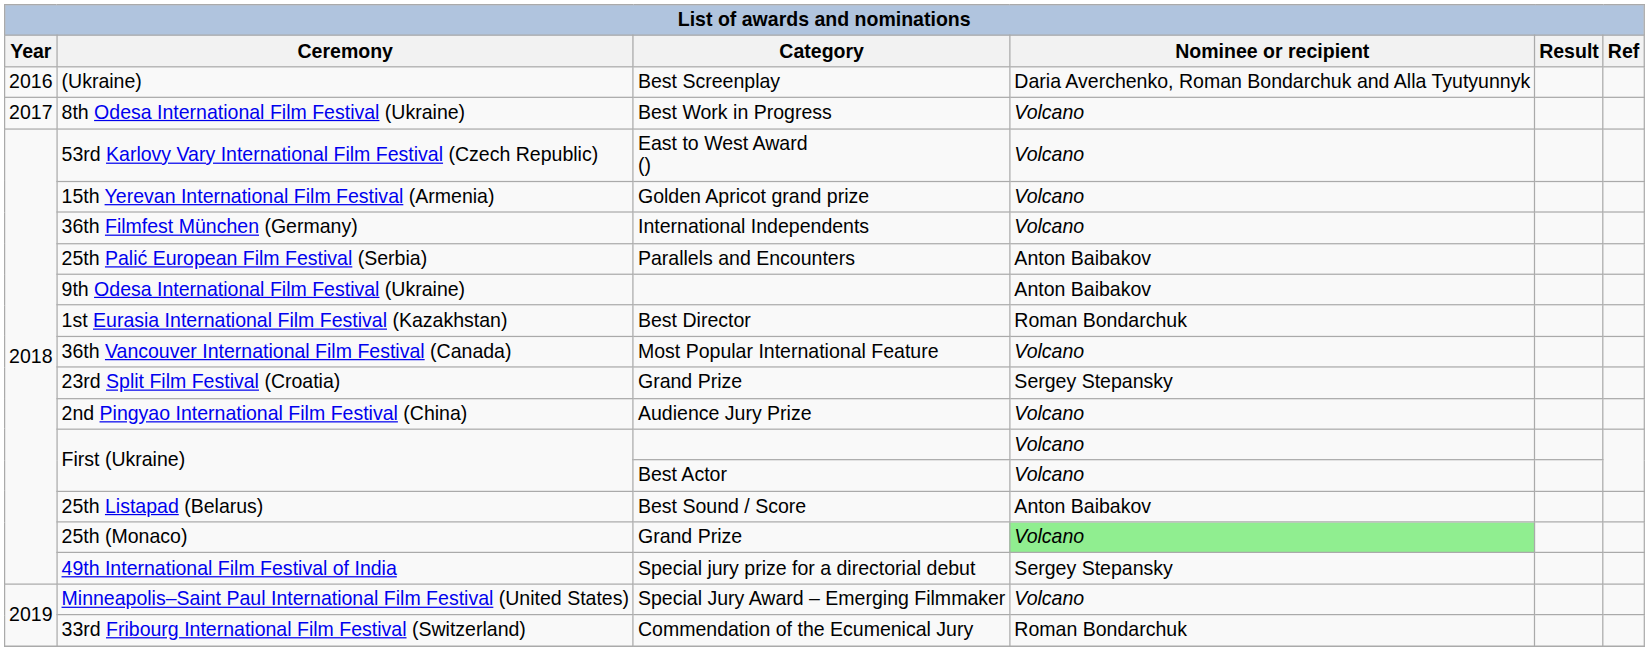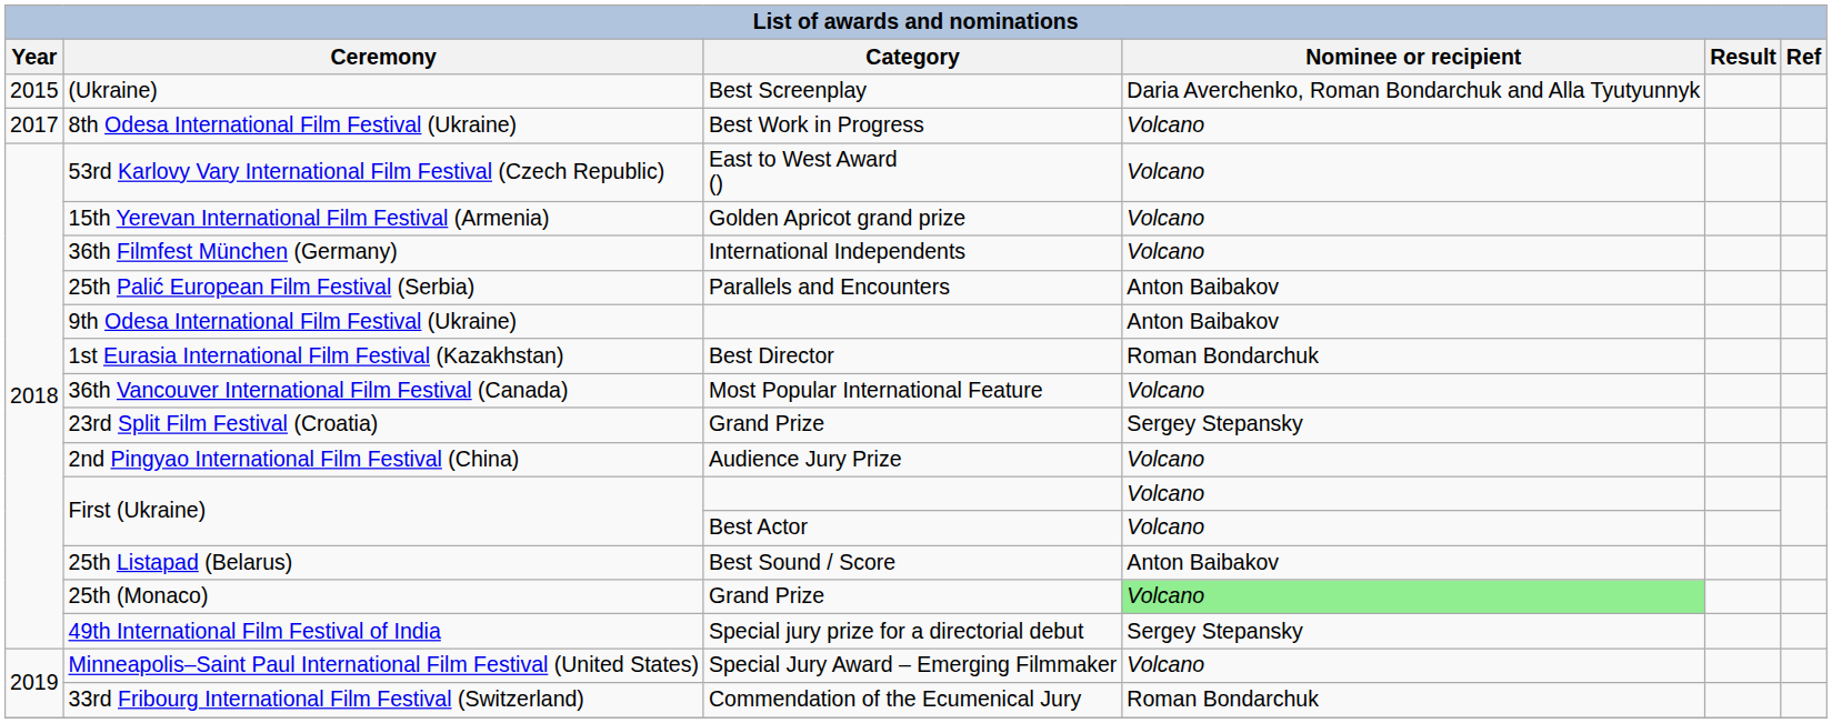 <table class="wikitable sortable" >
 <tr style="background:#ccc; text-align:center;">
 <th colspan="6" style="background: LightSteelBlue;">List of awards and nominations</th>
 </tr>
 <tr style="background:#ccc; text-align:center;">
 <th>Year</th>
 <th>Ceremony</th>
 <th>Category</th>
 <th>Nominee or recipient</th>
 <th>Result</th>
 <th>Ref</th>
 </tr>
 <tr>
-<td style="text-align: center;" rowspan=1>2016</td>
+<td style="text-align: center;" rowspan=1>2015</td>
 <td> (Ukraine)</td>
 <td>Best Screenplay</td>
 <td>Daria Averchenko, Roman Bondarchuk and Alla Tyutyunnyk</td>
 <td></td>
 <td></td>
 </tr>
 <tr>
 <td style="text-align: center;" rowspan=1>2017</td>
 <td>8th <a href='#'>Odesa International Film Festival</a> (Ukraine)</td>
 <td>Best Work in Progress</td>
 <td><em>Volcano</em></td>
 <td></td>
 <td></td>
 </tr>
 <tr>
 <td style="text-align: center;" rowspan=14>2018</td>
 <td>53rd <a href='#'>Karlovy Vary International Film Festival</a> (Czech Republic)</td>
 <td rowspan=1>East to West Award <br> ()</td>
 <td rowspan=1><em>Volcano</em></td>
 <td></td>
 <td></td>
 </tr>
 <tr>
 <td>15th <a href='#'>Yerevan International Film Festival</a> (Armenia)</td>
 <td rowspan=1>Golden Apricot grand prize</td>
 <td rowspan=1><em>Volcano</em></td>
 <td></td>
 <td></td>
 </tr>
 <tr>
 <td rowspan=1>36th <a href='#'>Filmfest München</a> (Germany)</td>
 <td rowspan=1>International Independents</td>
 <td rowspan=1><em>Volcano</em></td>
 <td></td>
 <td rowspan=1></td>
 </tr>
 <tr>
 <td>25th <a href='#'>Palić European Film Festival</a> (Serbia)</td>
 <td>Parallels and Encounters</td>
 <td rowspan=1>Anton Baibakov</td>
 <td></td>
 <td rowspan=1></td>
 </tr>
 <tr>
 <td>9th <a href='#'>Odesa International Film Festival</a> (Ukraine)</td>
 <td></td>
 <td rowspan=1>Anton Baibakov</td>
 <td></td>
 <td></td>
 </tr>
 <tr>
 <td>1st <a href='#'>Eurasia International Film Festival</a> (Kazakhstan)</td>
 <td>Best Director</td>
 <td>Roman Bondarchuk</td>
 <td></td>
 <td></td>
 </tr>
 <tr>
 <td>36th <a href='#'>Vancouver International Film Festival</a> (Canada)</td>
 <td>Most Popular International Feature</td>
 <td><em>Volcano</em></td>
 <td></td>
 <td></td>
 </tr>
 <tr>
 <td>23rd <a href='#'>Split Film Festival</a> (Croatia)</td>
 <td>Grand Prize</td>
 <td rowspan=1>Sergey Stepansky</td>
 <td></td>
 <td rowspan=1></td>
 </tr>
 <tr>
 <td rowspan=1>2nd <a href='#'>Pingyao International Film Festival</a> (China)</td>
 <td rowspan=1>Audience Jury Prize</td>
 <td rowspan=1><em>Volcano</em></td>
 <td></td>
 <td rowspan=1></td>
 </tr>
 <tr>
 <td rowspan=2>First  (Ukraine)</td>
 <td rowspan=1></td>
 <td rowspan=1><em>Volcano</em></td>
 <td></td>
 <td rowspan=2></td>
 </tr>
 <tr>
 <td rowspan=1>Best Actor</td>
 <td><em>Volcano</em></td>
 <td></td>
 </tr>
 <tr>
 <td rowspan=1>25th <a href='#'>Listapad</a> (Belarus)</td>
 <td rowspan=1>Best Sound / Score</td>
 <td rowspan=1>Anton Baibakov</td>
 <td></td>
 <td rowspan=1></td>
 </tr>
 <tr>
 <td rowspan=1>25th  (Monaco)</td>
 <td rowspan=1>Grand Prize</td>
 <td rowspan=1 style="background: lightgreen;"><em>Volcano</em></td>
 <td></td>
 <td rowspan=1></td>
 </tr>
 <tr>
 <td rowspan=1><a href='#'>49th International Film Festival of India</a></td>
 <td rowspan=1>Special jury prize for a directorial debut</td>
 <td rowspan=1>Sergey Stepansky</td>
 <td></td>
 <td rowspan=1></td>
 </tr>
 <tr>
 <td style="text-align: center;" rowspan=2>2019</td>
 <td><a href='#'>Minneapolis–Saint Paul International Film Festival</a> (United States)</td>
 <td>Special Jury Award – Emerging Filmmaker</td>
 <td><em>Volcano</em></td>
 <td></td>
 <td></td>
 </tr>
 <tr>
 <td>33rd <a href='#'>Fribourg International Film Festival</a> (Switzerland)</td>
 <td>Commendation of the Ecumenical Jury</td>
 <td>Roman Bondarchuk</td>
 <td></td>
 <td></td>
 </tr>
 <tr>
 </tr>
 </table>
